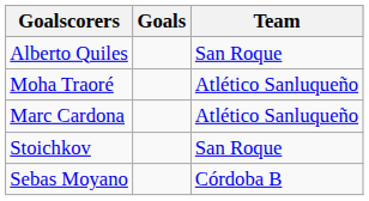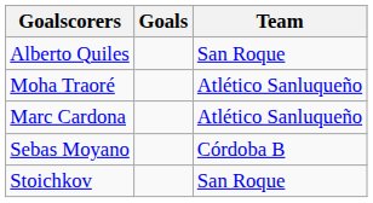 <table class="wikitable sortable" class="wikitable">
 <tr style="background:#ccc; text-align:center;">
 <th>Goalscorers</th>
 <th>Goals</th>
 <th>Team</th>
 </tr>
 <tr>
 <td> <a href='#'>Alberto Quiles</a></td>
 <td></td>
 <td><a href='#'>San Roque</a></td>
 </tr>
 <tr>
 <td> <a href='#'>Moha Traoré</a></td>
 <td></td>
 <td><a href='#'>Atlético Sanluqueño</a></td>
 </tr>
 <tr>
 <td> <a href='#'>Marc Cardona</a></td>
 <td></td>
 <td><a href='#'>Atlético Sanluqueño</a></td>
 </tr>
 <tr>
+<td> <a href='#'>Sebas Moyano</a></td>
+<td></td>
+<td><a href='#'>Córdoba B</a></td>
+</tr>
+<tr>
 <td> <a href='#'>Stoichkov</a></td>
 <td></td>
 <td><a href='#'>San Roque</a></td>
 </tr>
-<tr>
-<td> <a href='#'>Sebas Moyano</a></td>
-<td></td>
-<td><a href='#'>Córdoba B</a></td>
-</tr>
 </table>
